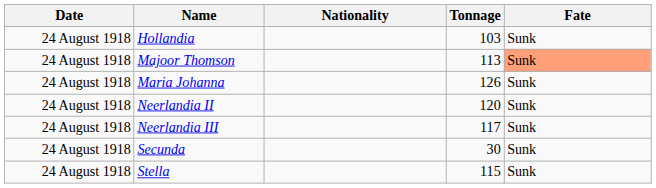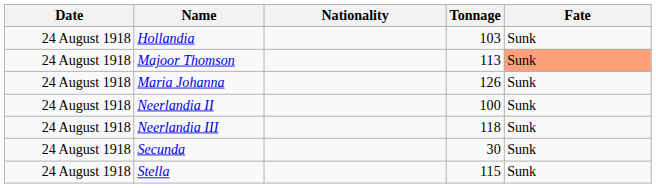 <table class="wikitable sortable">
 <tr>
 <th width="140px">Date</th>
 <th width="140px">Name</th>
 <th width="200px">Nationality</th>
 <th width="25px">Tonnage</th>
 <th width="160px">Fate</th>
 </tr>
 <tr>
 <td align="right">24 August 1918</td>
 <td align="left"><a href='#'><em>Hollandia</em></a></td>
 <td align="left"></td>
 <td align="right">103</td>
 <td align="left">Sunk</td>
 </tr>
 <tr>
 <td align="right">24 August 1918</td>
 <td align="left"><a href='#'><em>Majoor Thomson</em></a></td>
 <td align="left"></td>
 <td align="right">113</td>
 <td align="left" style="background: lightsalmon;">Sunk</td>
 </tr>
 <tr>
 <td align="right">24 August 1918</td>
 <td align="left"><a href='#'><em>Maria Johanna</em></a></td>
 <td align="left"></td>
 <td align="right">126</td>
 <td align="left">Sunk</td>
 </tr>
 <tr>
 <td align="right">24 August 1918</td>
 <td align="left"><a href='#'><em>Neerlandia II</em></a></td>
 <td align="left"></td>
-<td align="right">120</td>
+<td align="right">100</td>
 <td align="left">Sunk</td>
 </tr>
 <tr>
 <td align="right">24 August 1918</td>
 <td align="left"><a href='#'><em>Neerlandia III</em></a></td>
 <td align="left"></td>
-<td align="right">117</td>
+<td align="right">118</td>
 <td align="left">Sunk</td>
 </tr>
 <tr>
 <td align="right">24 August 1918</td>
 <td align="left"><a href='#'><em>Secunda</em></a></td>
 <td align="left"></td>
 <td align="right">30</td>
 <td align="left">Sunk</td>
 </tr>
 <tr>
 <td align="right">24 August 1918</td>
 <td align="left"><a href='#'><em>Stella</em></a></td>
 <td align="left"></td>
 <td align="right">115</td>
 <td align="left">Sunk</td>
 </tr>
 </table>
